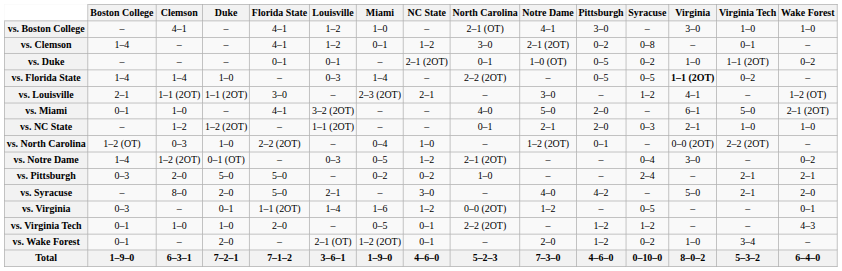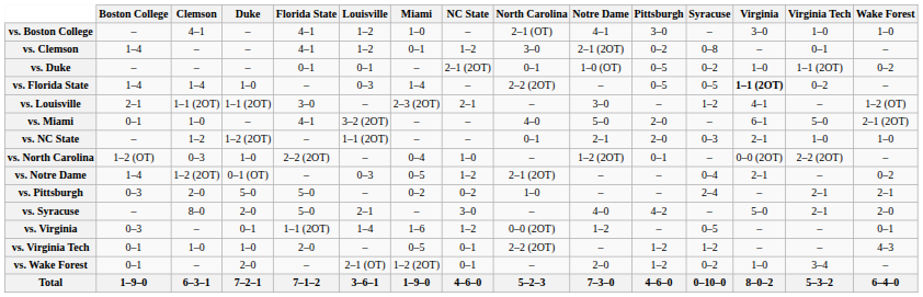 <table class="wikitable" style="white-space:nowrap;font-size:90%;">
 <tr>
 <th colspan=1 style="background:white; border-top-style:hidden; border-left-style:hidden;"   width=75> </th>
 <th style=>Boston College</th>
 <th style=>Clemson</th>
 <th style=>Duke</th>
 <th style=>Florida State</th>
 <th style=>Louisville</th>
 <th style=>Miami</th>
 <th style=>NC State</th>
 <th style=>North Carolina</th>
 <th style=>Notre Dame</th>
 <th style=>Pittsburgh</th>
 <th style=>Syracuse</th>
 <th style=>Virginia</th>
 <th style=>Virginia Tech</th>
 <th style=>Wake Forest</th>
 </tr>
 <tr style="text-align:center;">
 <th>vs. Boston College</th>
 <td>–</td>
 <td>4–1</td>
 <td>–</td>
 <td>4–1</td>
 <td>1–2</td>
 <td>1–0</td>
 <td>–</td>
 <td>2–1 (OT)</td>
 <td>4–1</td>
 <td>3–0</td>
 <td>–</td>
 <td>3–0</td>
 <td>1–0</td>
 <td>1–0</td>
 </tr>
 <tr style="text-align:center;">
 <th>vs. Clemson</th>
 <td>1–4</td>
 <td>–</td>
 <td>–</td>
 <td>4–1</td>
 <td>1–2</td>
 <td>0–1</td>
 <td>1–2</td>
 <td>3–0</td>
 <td>2–1 (2OT)</td>
 <td>0–2</td>
 <td>0–8</td>
 <td>–</td>
 <td>0–1</td>
 <td>–</td>
 </tr>
 <tr style="text-align:center;">
 <th>vs. Duke</th>
 <td>–</td>
 <td>–</td>
 <td>–</td>
 <td>0–1</td>
 <td>0–1</td>
 <td>–</td>
 <td>2–1 (2OT)</td>
 <td>0–1</td>
 <td>1–0 (OT)</td>
 <td>0–5</td>
 <td>0–2</td>
 <td>1–0</td>
 <td>1–1 (2OT)</td>
 <td>0–2</td>
 </tr>
 <tr style="text-align:center;">
 <th>vs. Florida State</th>
 <td>1–4</td>
 <td>1–4</td>
 <td>1–0</td>
 <td>–</td>
 <td>0–3</td>
 <td>1–4</td>
 <td>–</td>
 <td>2–2 (2OT)</td>
 <td>–</td>
 <td>0–5</td>
 <td>0–5</td>
 <td><strong>1–1 (2OT)</strong></td>
 <td>0–2</td>
 <td>–</td>
 </tr>
 <tr style="text-align:center;">
 <th>vs. Louisville</th>
 <td>2–1</td>
 <td>1–1 (2OT)</td>
 <td>1–1 (2OT)</td>
 <td>3–0</td>
 <td>–</td>
 <td>2–3 (2OT)</td>
 <td>2–1</td>
 <td>–</td>
 <td>3–0</td>
 <td>–</td>
 <td>1–2</td>
 <td>4–1</td>
 <td>–</td>
 <td>1–2 (OT)</td>
 </tr>
 <tr style="text-align:center;">
 <th>vs. Miami</th>
 <td>0–1</td>
 <td>1–0</td>
 <td>–</td>
 <td>4–1</td>
 <td>3–2 (2OT)</td>
 <td>–</td>
 <td>–</td>
 <td>4–0</td>
 <td>5–0</td>
 <td>2–0</td>
 <td>–</td>
 <td>6–1</td>
 <td>5–0</td>
 <td>2–1 (2OT)</td>
 </tr>
 <tr style="text-align:center;">
 <th>vs. NC State</th>
 <td>–</td>
 <td>1–2</td>
 <td>1–2 (2OT)</td>
 <td>–</td>
 <td>1–1 (2OT)</td>
 <td>–</td>
 <td>–</td>
 <td>0–1</td>
 <td>2–1</td>
 <td>2–0</td>
 <td>0–3</td>
 <td>2–1</td>
 <td>1–0</td>
 <td>1–0</td>
 </tr>
 <tr style="text-align:center;">
 <th>vs. North Carolina</th>
 <td>1–2 (OT)</td>
 <td>0–3</td>
 <td>1–0</td>
 <td>2–2 (2OT)</td>
 <td>–</td>
 <td>0–4</td>
 <td>1–0</td>
 <td>–</td>
 <td>1–2 (2OT)</td>
 <td>0–1</td>
 <td>–</td>
 <td>0–0 (2OT)</td>
 <td>2–2 (2OT)</td>
 <td>–</td>
 </tr>
 <tr style="text-align:center;">
 <th>vs. Notre Dame</th>
 <td>1–4</td>
 <td>1–2 (2OT)</td>
 <td>0–1 (OT)</td>
 <td>–</td>
 <td>0–3</td>
 <td>0–5</td>
 <td>1–2</td>
 <td>2–1 (2OT)</td>
 <td>–</td>
 <td>–</td>
 <td>0–4</td>
-<td>3–0</td>
+<td>2–1</td>
 <td>–</td>
 <td>0–2</td>
 </tr>
 <tr style="text-align:center;">
 <th>vs. Pittsburgh</th>
 <td>0–3</td>
 <td>2–0</td>
 <td>5–0</td>
 <td>5–0</td>
 <td>–</td>
 <td>0–2</td>
 <td>0–2</td>
 <td>1–0</td>
 <td>–</td>
 <td>–</td>
 <td>2–4</td>
 <td>–</td>
 <td>2–1</td>
 <td>2–1</td>
 </tr>
 <tr style="text-align:center;">
 <th>vs. Syracuse</th>
 <td>–</td>
 <td>8–0</td>
 <td>2–0</td>
 <td>5–0</td>
 <td>2–1</td>
 <td>–</td>
 <td>3–0</td>
 <td>–</td>
 <td>4–0</td>
 <td>4–2</td>
 <td>–</td>
 <td>5–0</td>
 <td>2–1</td>
 <td>2–0</td>
 </tr>
 <tr style="text-align:center;">
 <th>vs. Virginia</th>
 <td>0–3</td>
 <td>–</td>
 <td>0–1</td>
 <td>1–1 (2OT)</td>
 <td>1–4</td>
 <td>1–6</td>
 <td>1–2</td>
 <td>0–0 (2OT)</td>
 <td>1–2</td>
 <td>–</td>
 <td>0–5</td>
 <td>–</td>
 <td>–</td>
 <td>0–1</td>
 </tr>
 <tr style="text-align:center;">
 <th>vs. Virginia Tech</th>
 <td>0–1</td>
 <td>1–0</td>
 <td>1–0</td>
 <td>2–0</td>
 <td>–</td>
 <td>0–5</td>
 <td>0–1</td>
 <td>2–2 (2OT)</td>
 <td>–</td>
 <td>1–2</td>
 <td>1–2</td>
 <td>–</td>
 <td>–</td>
 <td>4–3</td>
 </tr>
 <tr style="text-align:center;">
 <th>vs. Wake Forest</th>
 <td>0–1</td>
 <td>–</td>
 <td>2–0</td>
 <td>–</td>
 <td>2–1 (OT)</td>
 <td>1–2 (2OT)</td>
 <td>0–1</td>
 <td>–</td>
 <td>2–0</td>
 <td>1–2</td>
 <td>0–2</td>
 <td>1–0</td>
 <td>3–4</td>
 <td>–<br></td>
 </tr>
 <tr style="text-align:center;">
 <th>Total</th>
 <th>1–9–0</th>
 <th>6–3–1</th>
 <th>7–2–1</th>
 <th>7–1–2</th>
 <th>3–6–1</th>
 <th>1–9–0</th>
 <th>4–6–0</th>
 <th>5–2–3</th>
 <th>7–3–0</th>
 <th>4–6–0</th>
 <th>0–10–0</th>
 <th>8–0–2</th>
 <th>5–3–2</th>
 <th>6–4–0</th>
 </tr>
 </table>
